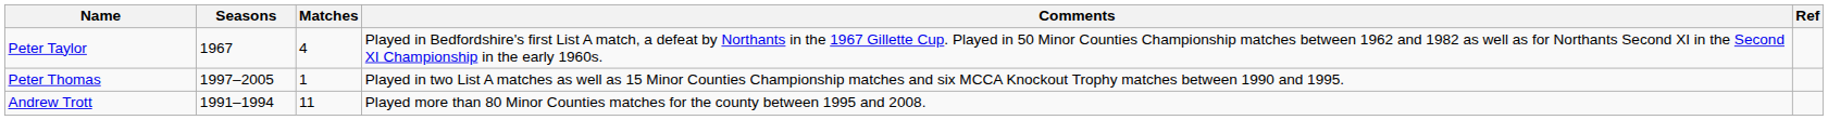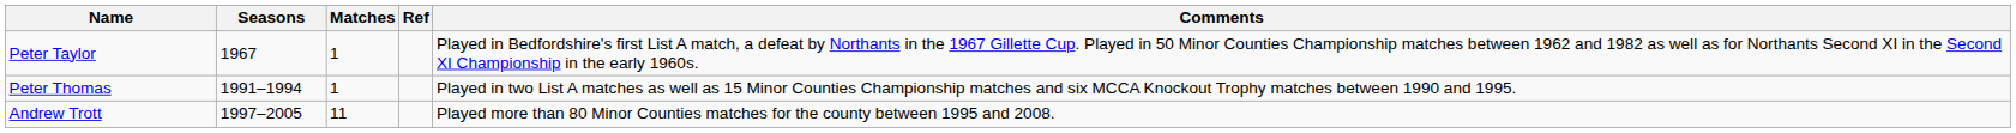 <table class="wikitable">
 <tr>
 <th style="width:200px">Name</th>
 <th style="width:100px">Seasons</th>
 <th>Matches</th>
+<th>Ref</th>
 <th>Comments</th>
-<th>Ref</th>
 </tr>
 <tr>
 <td><a href='#'>Peter Taylor</a></td>
 <td>1967</td>
-<td>4</td>
+<td>1</td>
+<td></td>
 <td>Played in Bedfordshire's first List A match, a defeat by <a href='#'>Northants</a> in the <a href='#'>1967 Gillette Cup</a>. Played in 50 Minor Counties Championship matches between 1962 and 1982 as well as for Northants Second XI in the <a href='#'>Second XI Championship</a> in the early 1960s.</td>
-<td></td>
 </tr>
 <tr>
 <td><a href='#'>Peter Thomas</a></td>
-<td>1997–2005</td>
+<td>1991–1994</td>
 <td>1</td>
+<td></td>
 <td>Played in two List A matches as well as 15 Minor Counties Championship matches and six MCCA Knockout Trophy matches between 1990 and 1995.</td>
-<td></td>
 </tr>
 <tr>
 <td><a href='#'>Andrew Trott</a></td>
-<td>1991–1994</td>
+<td>1997–2005</td>
 <td>11</td>
+<td></td>
 <td>Played more than 80 Minor Counties matches for the county between 1995 and 2008.</td>
-<td></td>
 </tr>
 </table>
